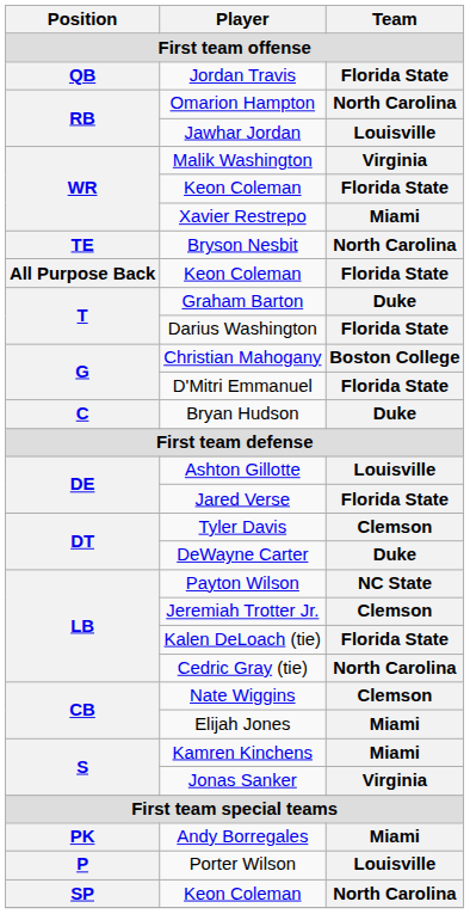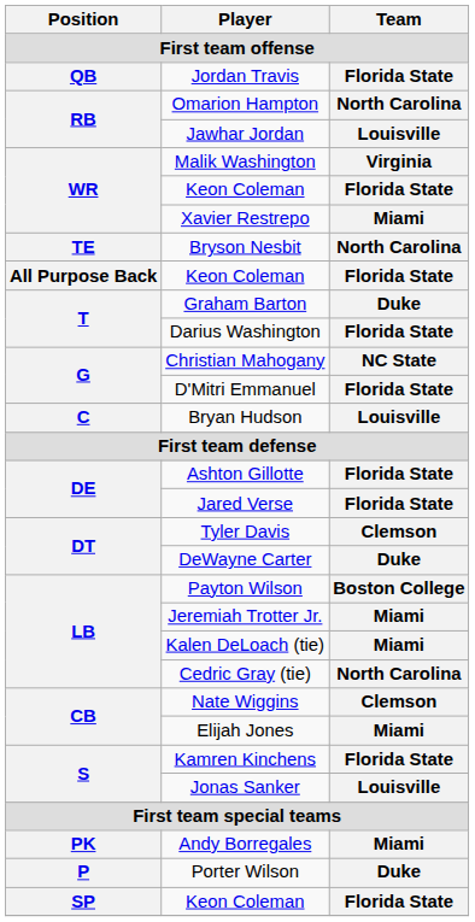 <table class="wikitable">
 <tr>
 <th>Position</th>
 <th>Player</th>
 <th>Team</th>
 </tr>
 <tr>
 <td colspan="4" style="text-align:center; background:#ddd;"><strong>First team offense</strong></td>
 </tr>
 <tr style="text-align:center;">
 <th rowspan="1"><a href='#'>QB</a></th>
 <td><a href='#'>Jordan Travis</a></td>
 <th style=>Florida State</th>
 </tr>
 <tr style="text-align:center;">
 <th rowspan="2"><a href='#'>RB</a></th>
 <td><a href='#'>Omarion Hampton</a></td>
 <th style=>North Carolina</th>
 </tr>
 <tr style="text-align:center;">
 <td><a href='#'>Jawhar Jordan</a></td>
 <th style=>Louisville</th>
 </tr>
 <tr style="text-align:center;">
 <th rowspan="3"><a href='#'>WR</a></th>
 <td><a href='#'>Malik Washington</a></td>
 <th style=>Virginia</th>
 </tr>
 <tr style="text-align:center;">
 <td><a href='#'>Keon Coleman</a></td>
 <th style=>Florida State</th>
 </tr>
 <tr style="text-align:center;">
 <td><a href='#'>Xavier Restrepo</a></td>
 <th style=>Miami</th>
 </tr>
 <tr style="text-align:center;">
 <th rowspan="1"><a href='#'>TE</a></th>
 <td><a href='#'>Bryson Nesbit</a></td>
 <th style=>North Carolina</th>
 </tr>
 <tr style="text-align:center;">
 <th rowspan="1">All Purpose Back</th>
 <td><a href='#'>Keon Coleman</a></td>
 <th style=>Florida State</th>
 </tr>
 <tr style="text-align:center;">
 <th rowspan="2"><a href='#'>T</a></th>
 <td><a href='#'>Graham Barton</a></td>
 <th style=>Duke</th>
 </tr>
 <tr style="text-align:center;">
 <td>Darius Washington</td>
 <th style=>Florida State</th>
 </tr>
 <tr style="text-align:center;">
 <th rowspan="2"><a href='#'>G</a></th>
 <td><a href='#'>Christian Mahogany</a></td>
-<th style=>Boston College</th>
+<th style=>NC State</th>
 </tr>
 <tr style="text-align:center;">
 <td>D'Mitri Emmanuel</td>
 <th style=>Florida State</th>
 </tr>
 <tr style="text-align:center;">
 <th rowspan="1"><a href='#'>C</a></th>
 <td>Bryan Hudson</td>
-<th style=>Duke</th>
+<th style=>Louisville</th>
 </tr>
 <tr style="text-align:center;">
 <td colspan="4" style="text-align:center; background:#ddd;"><strong>First team defense</strong></td>
 </tr>
 <tr style="text-align:center;">
 <th rowspan="2"><a href='#'>DE</a></th>
 <td><a href='#'>Ashton Gillotte</a></td>
-<th style=>Louisville</th>
+<th style=>Florida State</th>
 </tr>
 <tr style="text-align:center;">
 <td><a href='#'>Jared Verse</a></td>
 <th style=>Florida State</th>
 </tr>
 <tr style="text-align:center;">
 <th rowspan="2"><a href='#'>DT</a></th>
 <td><a href='#'>Tyler Davis</a></td>
 <th style=>Clemson</th>
 </tr>
 <tr style="text-align:center;">
 <td><a href='#'>DeWayne Carter</a></td>
 <th style=>Duke</th>
 </tr>
 <tr style="text-align:center;">
 <th rowspan="4"><a href='#'>LB</a></th>
 <td><a href='#'>Payton Wilson</a></td>
-<th style=>NC State</th>
+<th style=>Boston College</th>
 </tr>
 <tr style="text-align:center;">
 <td><a href='#'>Jeremiah Trotter Jr.</a></td>
-<th style=>Clemson</th>
+<th style=>Miami</th>
 </tr>
 <tr style="text-align:center;">
 <td><a href='#'>Kalen DeLoach</a> (tie)</td>
-<th style=>Florida State</th>
+<th style=>Miami</th>
 </tr>
 <tr style="text-align:center;">
 <td><a href='#'>Cedric Gray</a> (tie)</td>
 <th style=>North Carolina</th>
 </tr>
 <tr style="text-align:center;">
 <th rowspan="2"><a href='#'>CB</a></th>
 <td><a href='#'>Nate Wiggins</a></td>
 <th style=>Clemson</th>
 </tr>
 <tr style="text-align:center;">
 <td>Elijah Jones</td>
 <th style=>Miami</th>
 </tr>
 <tr style="text-align:center;">
 <th rowspan="2"><a href='#'>S</a></th>
 <td><a href='#'>Kamren Kinchens</a></td>
-<th style=>Miami</th>
+<th style=>Florida State</th>
 </tr>
 <tr style="text-align:center;">
 <td><a href='#'>Jonas Sanker</a></td>
-<th style=>Virginia</th>
+<th style=>Louisville</th>
 </tr>
 <tr>
 <td colspan="4" style="text-align:center; background:#ddd;"><strong>First team special teams</strong></td>
 </tr>
 <tr style="text-align:center;">
 <th rowspan="1"><a href='#'>PK</a></th>
 <td><a href='#'>Andy Borregales</a></td>
 <th style=>Miami</th>
 </tr>
 <tr style="text-align:center;">
 <th rowspan="1"><a href='#'>P</a></th>
 <td>Porter Wilson</td>
-<th style=>Louisville</th>
+<th style=>Duke</th>
 </tr>
 <tr style="text-align:center;">
 <th rowspan="1"><a href='#'>SP</a></th>
 <td><a href='#'>Keon Coleman</a></td>
-<th style=>North Carolina</th>
+<th style=>Florida State</th>
 </tr>
 <tr>
 </tr>
 </table>
